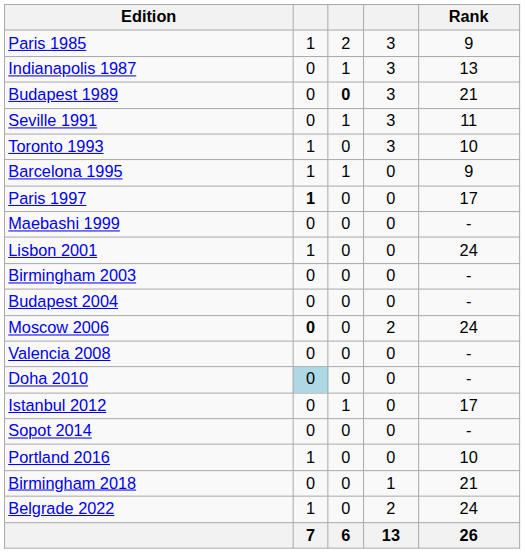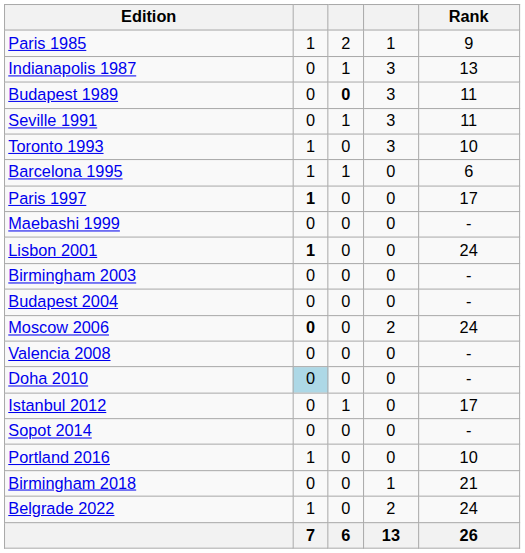 <table class="wikitable" width=40% style="font-size:100%; text-align:center;">
 <tr>
 <th>Edition</th>
 <th></th>
 <th></th>
 <th></th>
 <th>Rank</th>
 </tr>
 <tr>
 <td align =left> <a href='#'>Paris 1985</a></td>
 <td>1</td>
 <td>2</td>
-<td>3</td>
+<td>1</td>
 <td>9</td>
 </tr>
 <tr>
 <td align =left> <a href='#'>Indianapolis 1987</a></td>
 <td>0</td>
 <td>1</td>
 <td>3</td>
 <td>13</td>
 </tr>
 <tr>
 <td align =left> <a href='#'>Budapest 1989</a></td>
 <td>0</td>
 <td><strong>0</strong></td>
 <td>3</td>
-<td>21</td>
+<td>11</td>
 </tr>
 <tr>
 <td align =left> <a href='#'>Seville 1991</a></td>
 <td>0</td>
 <td>1</td>
 <td>3</td>
 <td>11</td>
 </tr>
 <tr>
 <td align =left> <a href='#'>Toronto 1993</a></td>
 <td>1</td>
 <td>0</td>
 <td>3</td>
 <td>10</td>
 </tr>
 <tr>
 <td align =left> <a href='#'>Barcelona 1995</a></td>
 <td>1</td>
 <td>1</td>
 <td>0</td>
-<td>9</td>
+<td>6</td>
 </tr>
 <tr>
 <td align =left> <a href='#'>Paris 1997</a></td>
 <td><strong>1</strong></td>
 <td>0</td>
 <td>0</td>
 <td>17</td>
 </tr>
 <tr>
 <td align =left> <a href='#'>Maebashi 1999</a></td>
 <td>0</td>
 <td>0</td>
 <td>0</td>
 <td>-</td>
 </tr>
 <tr>
 <td align =left> <a href='#'>Lisbon 2001</a></td>
-<td>1</td>
+<td><strong>1</strong></td>
 <td>0</td>
 <td>0</td>
 <td>24</td>
 </tr>
 <tr>
 <td align =left> <a href='#'>Birmingham 2003</a></td>
 <td>0</td>
 <td>0</td>
 <td>0</td>
 <td>-</td>
 </tr>
 <tr>
 <td align =left> <a href='#'>Budapest 2004</a></td>
 <td>0</td>
 <td>0</td>
 <td>0</td>
 <td>-</td>
 </tr>
 <tr>
 <td align =left> <a href='#'>Moscow 2006</a></td>
 <td><strong>0</strong></td>
 <td>0</td>
 <td>2</td>
 <td>24</td>
 </tr>
 <tr>
 <td align =left> <a href='#'>Valencia 2008</a></td>
 <td>0</td>
 <td>0</td>
 <td>0</td>
 <td>-</td>
 </tr>
 <tr>
 <td align =left> <a href='#'>Doha 2010</a></td>
 <td style="background: lightblue;">0</td>
 <td>0</td>
 <td>0</td>
 <td>-</td>
 </tr>
 <tr>
 <td align =left> <a href='#'>Istanbul 2012</a></td>
 <td>0</td>
 <td>1</td>
 <td>0</td>
 <td>17</td>
 </tr>
 <tr>
 <td align =left> <a href='#'>Sopot 2014</a></td>
 <td>0</td>
 <td>0</td>
 <td>0</td>
 <td>-</td>
 </tr>
 <tr>
 <td align =left> <a href='#'>Portland 2016</a></td>
 <td>1</td>
 <td>0</td>
 <td>0</td>
 <td>10</td>
 </tr>
 <tr>
 <td align =left> <a href='#'>Birmingham 2018</a></td>
 <td>0</td>
 <td>0</td>
 <td>1</td>
 <td>21</td>
 </tr>
 <tr>
 <td align =left> <a href='#'>Belgrade 2022</a></td>
 <td>1</td>
 <td>0</td>
 <td>2</td>
 <td>24</td>
 </tr>
 <tr>
 <th></th>
 <th>7</th>
 <th>6</th>
 <th>13</th>
 <th>26</th>
 </tr>
 </table>
